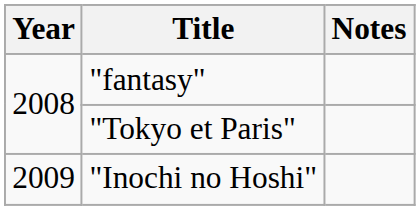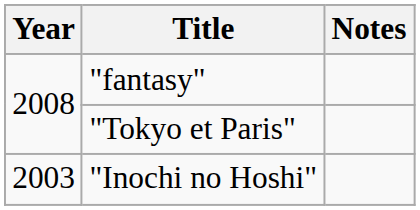 <table class="wikitable">
 <tr>
 <th>Year</th>
 <th>Title</th>
 <th>Notes</th>
 </tr>
 <tr>
 <td rowspan="2">2008</td>
 <td>"fantasy"</td>
 <td></td>
 </tr>
 <tr>
 <td>"Tokyo et Paris"</td>
 <td></td>
 </tr>
 <tr>
-<td>2009</td>
+<td>2003</td>
 <td>"Inochi no Hoshi"</td>
 <td></td>
 </tr>
 </table>
